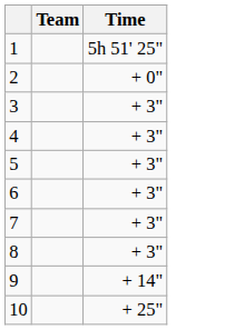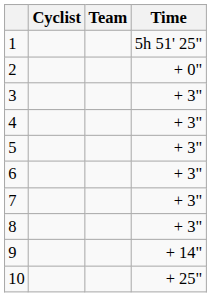 <table class="wikitable">
 <tr>
 <th></th>
+<th>Cyclist</th>
 <th>Team</th>
 <th>Time</th>
 </tr>
 <tr>
 <td>1</td>
 <td></td>
+<td></td>
 <td align="right">5h 51' 25"</td>
 </tr>
 <tr>
 <td>2</td>
+<td></td>
 <td></td>
 <td align="right">+ 0"</td>
 </tr>
 <tr>
 <td>3</td>
 <td></td>
+<td></td>
 <td align="right">+ 3"</td>
 </tr>
 <tr>
 <td>4</td>
+<td></td>
 <td></td>
 <td align="right">+ 3"</td>
 </tr>
 <tr>
 <td>5</td>
 <td></td>
+<td></td>
 <td align="right">+ 3"</td>
 </tr>
 <tr>
 <td>6</td>
+<td></td>
 <td></td>
 <td align="right">+ 3"</td>
 </tr>
 <tr>
 <td>7</td>
 <td></td>
+<td></td>
 <td align="right">+ 3"</td>
 </tr>
 <tr>
 <td>8</td>
+<td></td>
 <td></td>
 <td align="right">+ 3"</td>
 </tr>
 <tr>
 <td>9</td>
 <td></td>
+<td></td>
 <td align="right">+ 14"</td>
 </tr>
 <tr>
 <td>10</td>
 <td></td>
+<td></td>
 <td align="right">+ 25"</td>
 </tr>
 </table>
